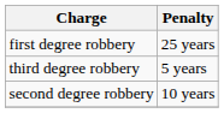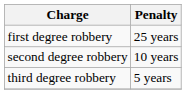 <table class="wikitable">
 <tr>
 <th>Charge</th>
 <th>Penalty</th>
 </tr>
 <tr>
 <td>first degree robbery</td>
 <td>25 years</td>
 </tr>
 <tr>
+<td>second degree robbery</td>
+<td>10 years</td>
+</tr>
+<tr>
 <td>third degree robbery</td>
 <td>5 years</td>
 </tr>
 <tr>
-<td>second degree robbery</td>
-<td>10 years</td>
-</tr>
-<tr>
 </tr>
 </table>
